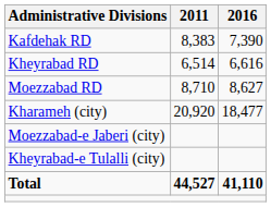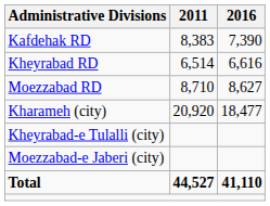 <table class="wikitable">
 <tr>
 <th>Administrative Divisions</th>
 <th>2011</th>
 <th>2016</th>
 </tr>
 <tr>
 <td><a href='#'>Kafdehak RD</a></td>
 <td style="text-align: right;">8,383</td>
 <td style="text-align: right;">7,390</td>
 </tr>
 <tr>
 <td><a href='#'>Kheyrabad RD</a></td>
 <td style="text-align: right;">6,514</td>
 <td style="text-align: right;">6,616</td>
 </tr>
 <tr>
 <td><a href='#'>Moezzabad RD</a></td>
 <td style="text-align: right;">8,710</td>
 <td style="text-align: right;">8,627</td>
 </tr>
 <tr>
 <td><a href='#'>Kharameh</a> (city)</td>
 <td style="text-align: right;">20,920</td>
 <td style="text-align: right;">18,477</td>
 </tr>
 <tr>
-<td><a href='#'>Moezzabad-e Jaberi</a> (city)</td>
+<td><a href='#'>Kheyrabad-e Tulalli</a> (city)</td>
 <td style="text-align: right;"></td>
 <td style="text-align: right;"></td>
 </tr>
 <tr>
-<td><a href='#'>Kheyrabad-e Tulalli</a> (city)</td>
+<td><a href='#'>Moezzabad-e Jaberi</a> (city)</td>
 <td style="text-align: right;"></td>
 <td style="text-align: right;"></td>
 </tr>
 <tr>
 <td><strong>Total</strong></td>
 <td style="text-align: right;"><strong>44,527</strong></td>
 <td style="text-align: right;"><strong>41,110</strong></td>
 </tr>
 <tr>
 <td colspan=3></td>
 </tr>
 </table>
